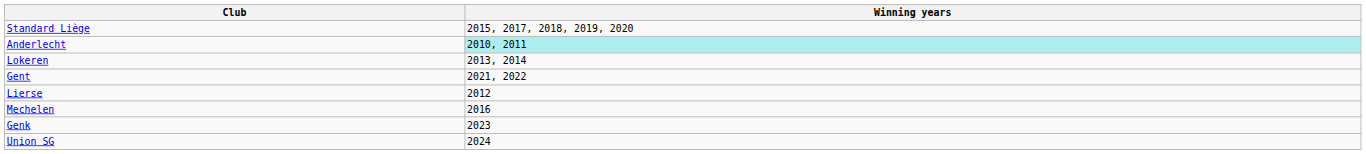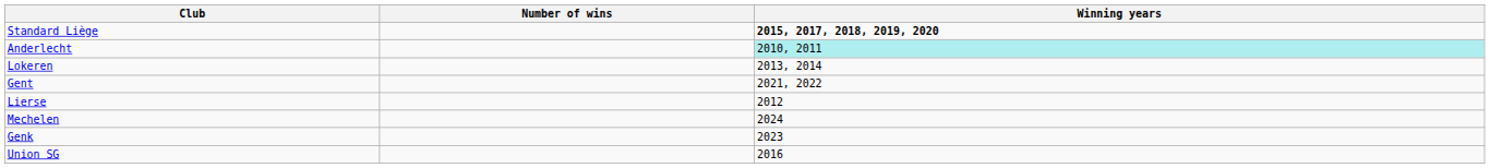 <table class="wikitable sortable" style="width:90%">
 <tr>
 <th>Club</th>
+<th>Number of wins</th>
 <th class="unsortable">Winning years</th>
 </tr>
 <tr>
 <td><a href='#'>Standard Liège</a></td>
-<td>2015, 2017, 2018, 2019, 2020</td>
+<td></td>
+<td><strong>2015, 2017, 2018, 2019, 2020</strong></td>
 </tr>
 <tr>
 <td><a href='#'>Anderlecht</a></td>
+<td></td>
 <td style="background: paleturquoise;">2010, 2011</td>
 </tr>
 <tr>
 <td><a href='#'>Lokeren</a></td>
+<td></td>
 <td>2013, 2014</td>
 </tr>
 <tr>
 <td><a href='#'>Gent</a></td>
+<td></td>
 <td>2021, 2022</td>
 </tr>
 <tr>
 <td><a href='#'>Lierse</a></td>
+<td></td>
 <td>2012</td>
 </tr>
 <tr>
 <td><a href='#'>Mechelen</a></td>
-<td>2016</td>
+<td></td>
+<td>2024</td>
 </tr>
 <tr>
 <td><a href='#'>Genk</a></td>
+<td></td>
 <td>2023</td>
 </tr>
 <tr>
 <td><a href='#'>Union SG</a></td>
-<td>2024</td>
+<td></td>
+<td>2016</td>
 </tr>
 </table>
